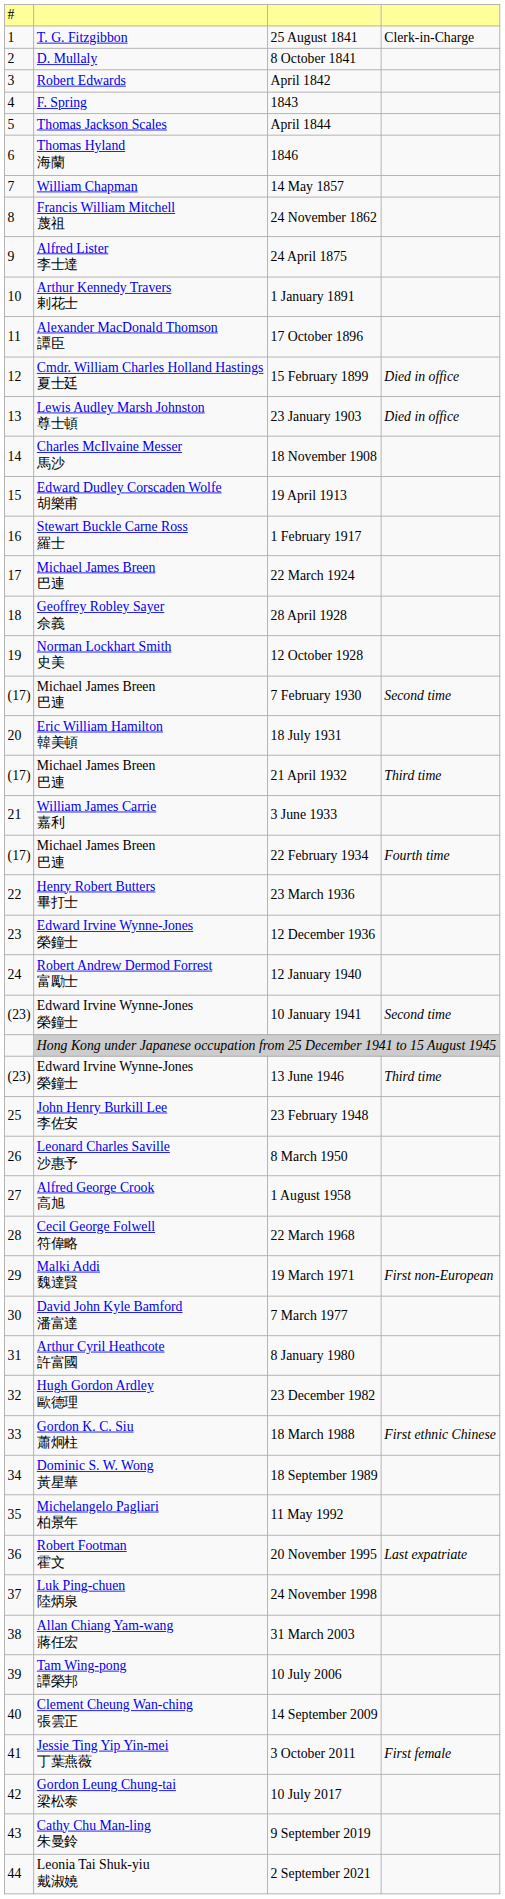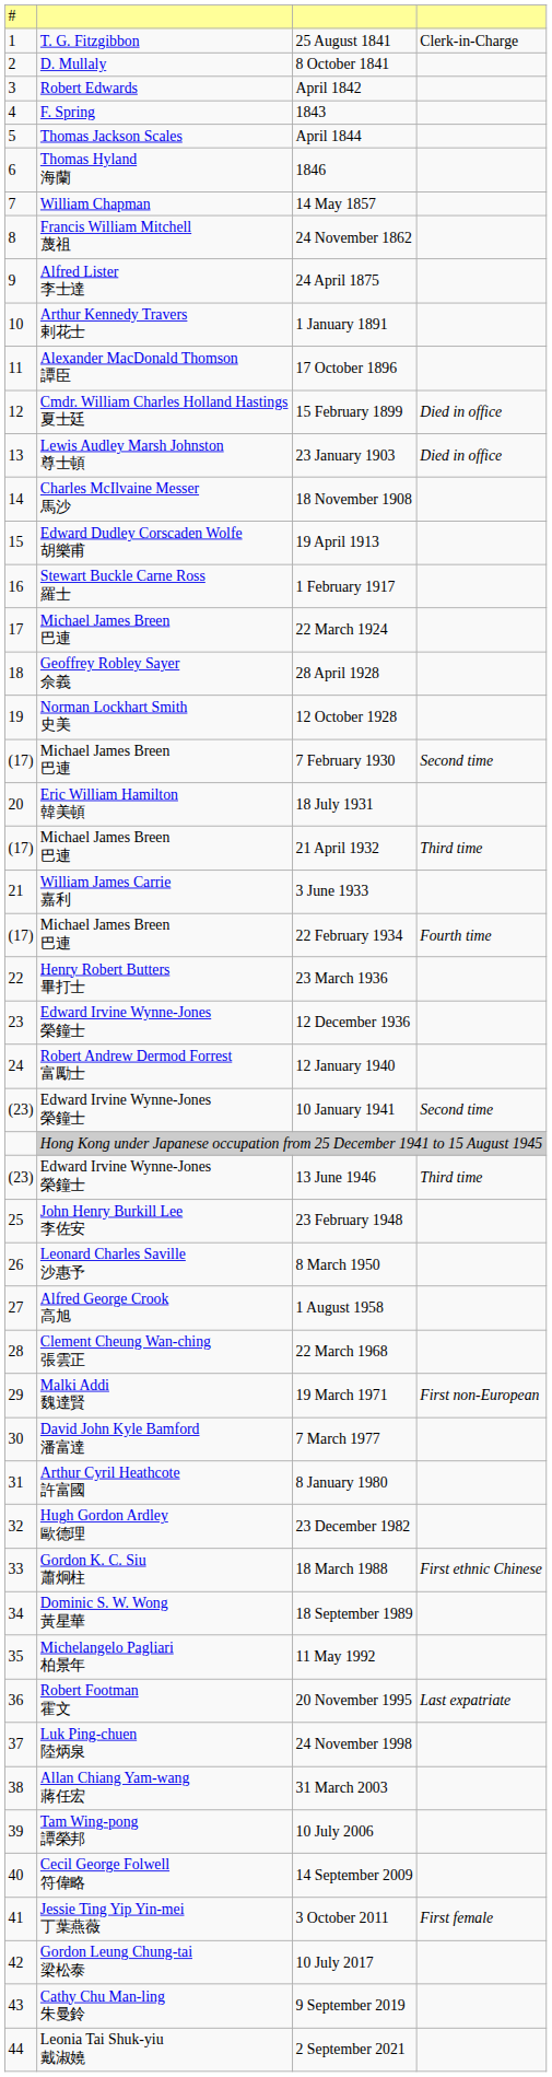 <table class=wikitable>
 <tr ---- bgcolor="#FFFF99">
 <td>#</td>
 <td></td>
 <td></td>
 <td></td>
 </tr>
 <tr ---->
 <td>1</td>
 <td><a href='#'>T. G. Fitzgibbon</a></td>
 <td>25 August 1841</td>
 <td>Clerk-in-Charge</td>
 </tr>
 <tr ---->
 <td>2</td>
 <td><a href='#'>D. Mullaly</a></td>
 <td>8 October 1841</td>
 <td></td>
 </tr>
 <tr ---->
 <td>3</td>
 <td><a href='#'>Robert Edwards</a></td>
 <td>April 1842</td>
 <td></td>
 </tr>
 <tr ---->
 <td>4</td>
 <td><a href='#'>F. Spring</a></td>
 <td>1843</td>
 <td></td>
 </tr>
 <tr ---->
 <td>5</td>
 <td><a href='#'>Thomas Jackson Scales</a></td>
 <td>April 1844</td>
 <td></td>
 </tr>
 <tr ---->
 <td>6</td>
 <td><a href='#'>Thomas Hyland</a><br>海蘭</td>
 <td>1846</td>
 <td></td>
 </tr>
 <tr ---->
 <td>7</td>
 <td><a href='#'>William Chapman</a></td>
 <td>14 May 1857</td>
 <td></td>
 </tr>
 <tr ---->
 <td>8</td>
 <td><a href='#'>Francis William Mitchell</a><br>蔑祖</td>
 <td>24 November 1862</td>
 <td></td>
 </tr>
 <tr ---->
 <td>9</td>
 <td><a href='#'>Alfred Lister</a><br>李士達</td>
 <td>24 April 1875</td>
 <td></td>
 </tr>
 <tr ---->
 <td>10</td>
 <td><a href='#'>Arthur Kennedy Travers</a><br>剌花士</td>
 <td>1 January 1891</td>
 <td></td>
 </tr>
 <tr ---->
 <td>11</td>
 <td><a href='#'>Alexander MacDonald Thomson</a><br>譚臣</td>
 <td>17 October 1896</td>
 <td></td>
 </tr>
 <tr ---->
 <td>12</td>
 <td><a href='#'>Cmdr. William Charles Holland Hastings</a><br>夏士廷</td>
 <td>15 February 1899</td>
 <td><em>Died in office</em></td>
 </tr>
 <tr ---->
 <td>13</td>
 <td><a href='#'>Lewis Audley Marsh Johnston</a><br>尊士頓</td>
 <td>23 January 1903</td>
 <td><em>Died in office</em></td>
 </tr>
 <tr ---->
 <td>14</td>
 <td><a href='#'>Charles McIlvaine Messer</a><br>馬沙</td>
 <td>18 November 1908</td>
 <td></td>
 </tr>
 <tr ---->
 <td>15</td>
 <td><a href='#'>Edward Dudley Corscaden Wolfe</a><br>胡樂甫</td>
 <td>19 April 1913</td>
 <td></td>
 </tr>
 <tr ---->
 <td>16</td>
 <td><a href='#'>Stewart Buckle Carne Ross</a><br>羅士</td>
 <td>1 February 1917</td>
 <td></td>
 </tr>
 <tr ---->
 <td>17</td>
 <td><a href='#'>Michael James Breen</a><br>巴連</td>
 <td>22 March 1924</td>
 <td></td>
 </tr>
 <tr ---->
 <td>18</td>
 <td><a href='#'>Geoffrey Robley Sayer</a><br>佘義</td>
 <td>28 April 1928</td>
 <td></td>
 </tr>
 <tr ---->
 <td>19</td>
 <td><a href='#'>Norman Lockhart Smith</a><br>史美</td>
 <td>12 October 1928</td>
 <td></td>
 </tr>
 <tr ---->
 <td>(17)</td>
 <td>Michael James Breen<br>巴連</td>
 <td>7 February 1930</td>
 <td><em>Second time</em></td>
 </tr>
 <tr ---->
 <td>20</td>
 <td><a href='#'>Eric William Hamilton</a><br>韓美頓</td>
 <td>18 July 1931</td>
 <td></td>
 </tr>
 <tr ---->
 <td>(17)</td>
 <td>Michael James Breen<br>巴連</td>
 <td>21 April 1932</td>
 <td><em>Third time</em></td>
 </tr>
 <tr ---->
 <td>21</td>
 <td><a href='#'>William James Carrie</a><br>嘉利</td>
 <td>3 June 1933</td>
 <td></td>
 </tr>
 <tr ---->
 <td>(17)</td>
 <td>Michael James Breen<br>巴連</td>
 <td>22 February 1934</td>
 <td><em>Fourth time</em></td>
 </tr>
 <tr ---->
 <td>22</td>
 <td><a href='#'>Henry Robert Butters</a><br>畢打士</td>
 <td>23 March 1936</td>
 <td></td>
 </tr>
 <tr ---->
 <td>23</td>
 <td><a href='#'>Edward Irvine Wynne-Jones</a><br>榮鐘士</td>
 <td>12 December 1936</td>
 <td></td>
 </tr>
 <tr ---->
 <td>24</td>
 <td><a href='#'>Robert Andrew Dermod Forrest</a><br>富勵士</td>
 <td>12 January 1940</td>
 <td></td>
 </tr>
 <tr ---->
 <td>(23)</td>
 <td>Edward Irvine Wynne-Jones<br>榮鐘士</td>
 <td>10 January 1941</td>
 <td><em>Second time</em></td>
 </tr>
 <tr>
 <td></td>
 <td colspan=3 align="center" bgcolor="#CCCCCC"><em>Hong Kong under Japanese occupation from 25 December 1941 to 15 August 1945</em></td>
 </tr>
 <tr>
 <td>(23)</td>
 <td>Edward Irvine Wynne-Jones<br>榮鐘士</td>
 <td>13 June 1946</td>
 <td><em>Third time</em></td>
 </tr>
 <tr ---->
 <td>25</td>
 <td><a href='#'>John Henry Burkill Lee</a><br>李佐安</td>
 <td>23 February 1948</td>
 <td></td>
 </tr>
 <tr ---->
 <td>26</td>
 <td><a href='#'>Leonard Charles Saville</a><br>沙惠予</td>
 <td>8 March 1950</td>
 <td></td>
 </tr>
 <tr ---->
 <td>27</td>
 <td><a href='#'>Alfred George Crook</a><br>高旭</td>
 <td>1 August 1958</td>
 <td></td>
 </tr>
 <tr ---->
 <td>28</td>
-<td><a href='#'>Cecil George Folwell</a><br>符偉略</td>
+<td><a href='#'>Clement Cheung Wan-ching</a><br>張雲正</td>
 <td>22 March 1968</td>
 <td></td>
 </tr>
 <tr ---->
 <td>29</td>
 <td><a href='#'>Malki Addi</a><br>魏達賢</td>
 <td>19 March 1971</td>
 <td><em>First non-European</em></td>
 </tr>
 <tr ---->
 <td>30</td>
 <td><a href='#'>David John Kyle Bamford</a><br>潘富達</td>
 <td>7 March 1977</td>
 <td></td>
 </tr>
 <tr ---->
 <td>31</td>
 <td><a href='#'>Arthur Cyril Heathcote</a><br>許富國</td>
 <td>8 January 1980</td>
 <td></td>
 </tr>
 <tr ---->
 <td>32</td>
 <td><a href='#'>Hugh Gordon Ardley</a><br>歐德理</td>
 <td>23 December 1982</td>
 <td></td>
 </tr>
 <tr ---->
 <td>33</td>
 <td><a href='#'>Gordon K. C. Siu</a><br>蕭炯柱</td>
 <td>18 March 1988</td>
 <td><em>First ethnic Chinese</em></td>
 </tr>
 <tr ---->
 <td>34</td>
 <td><a href='#'>Dominic S. W. Wong</a><br>黃星華</td>
 <td>18 September 1989</td>
 <td></td>
 </tr>
 <tr ---->
 <td>35</td>
 <td><a href='#'>Michelangelo Pagliari</a><br>柏景年</td>
 <td>11 May 1992</td>
 <td></td>
 </tr>
 <tr ---->
 <td>36</td>
 <td><a href='#'>Robert Footman</a><br>霍文</td>
 <td>20 November 1995</td>
 <td><em>Last expatriate</em></td>
 </tr>
 <tr ---->
 <td>37</td>
 <td><a href='#'>Luk Ping-chuen</a><br>陸炳泉</td>
 <td>24 November 1998</td>
 <td></td>
 </tr>
 <tr ---->
 <td>38</td>
 <td><a href='#'>Allan Chiang Yam-wang</a><br>蔣任宏</td>
 <td>31 March 2003</td>
 <td></td>
 </tr>
 <tr ---->
 <td>39</td>
 <td><a href='#'>Tam Wing-pong</a><br>譚榮邦</td>
 <td>10 July 2006</td>
 <td></td>
 </tr>
 <tr ---->
 <td>40</td>
-<td><a href='#'>Clement Cheung Wan-ching</a><br>張雲正</td>
+<td><a href='#'>Cecil George Folwell</a><br>符偉略</td>
 <td>14 September 2009</td>
 <td></td>
 </tr>
 <tr ---->
 <td>41</td>
 <td><a href='#'>Jessie Ting Yip Yin-mei</a><br>丁葉燕薇</td>
 <td>3 October 2011</td>
 <td><em>First female</em></td>
 </tr>
 <tr ---->
 <td>42</td>
 <td><a href='#'> Gordon Leung Chung-tai</a><br>梁松泰</td>
 <td>10 July 2017</td>
 <td></td>
 </tr>
 <tr ---->
 <td>43</td>
 <td><a href='#'>Cathy Chu Man-ling</a><br>朱曼鈴</td>
 <td>9 September 2019</td>
 <td></td>
 </tr>
 <tr>
 <td>44</td>
 <td>Leonia Tai Shuk-yiu<br>戴淑嬈</td>
 <td>2 September 2021</td>
 <td></td>
 </tr>
 </table>
